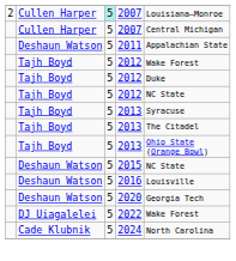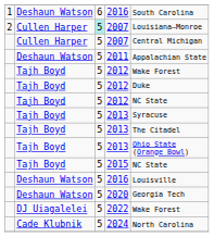 <table class="wikitable">
 <tr>
+</tr>
+<tr>
+<td>1</td>
+<td><a href='#'>Deshaun Watson</a></td>
+<td>6</td>
+<td><a href='#'>2016</a></td>
+<td style="font-size:80%;">South Carolina</td>
 </tr>
 <tr>
 <td>2</td>
 <td><a href='#'>Cullen Harper</a></td>
 <td style="background: paleturquoise;">5</td>
 <td><a href='#'>2007</a></td>
 <td style="font-size:80%;">Louisiana–Monroe</td>
 </tr>
 <tr>
 <td></td>
 <td><a href='#'>Cullen Harper</a></td>
 <td>5</td>
 <td><a href='#'>2007</a></td>
 <td style="font-size:80%;">Central Michigan</td>
 </tr>
 <tr>
 <td></td>
 <td><a href='#'>Deshaun Watson</a></td>
 <td>5</td>
 <td><a href='#'>2011</a></td>
 <td style="font-size:80%;">Appalachian State</td>
 </tr>
 <tr>
 <td></td>
 <td><a href='#'>Tajh Boyd</a></td>
 <td>5</td>
 <td><a href='#'>2012</a></td>
 <td style="font-size:80%;">Wake Forest</td>
 </tr>
 <tr>
 <td></td>
 <td><a href='#'>Tajh Boyd</a></td>
 <td>5</td>
 <td><a href='#'>2012</a></td>
 <td style="font-size:80%;">Duke</td>
 </tr>
 <tr>
 <td></td>
 <td><a href='#'>Tajh Boyd</a></td>
 <td>5</td>
 <td><a href='#'>2012</a></td>
 <td style="font-size:80%;">NC State</td>
 </tr>
 <tr>
 <td></td>
 <td><a href='#'>Tajh Boyd</a></td>
 <td>5</td>
 <td><a href='#'>2013</a></td>
 <td style="font-size:80%;">Syracuse</td>
 </tr>
 <tr>
 <td></td>
 <td><a href='#'>Tajh Boyd</a></td>
 <td>5</td>
 <td><a href='#'>2013</a></td>
 <td style="font-size:80%;">The Citadel</td>
 </tr>
 <tr>
 <td></td>
 <td><a href='#'>Tajh Boyd</a></td>
 <td>5</td>
 <td><a href='#'>2013</a></td>
 <td style="font-size:80%;"><a href='#'>Ohio State</a><br>(<a href='#'>Orange Bowl</a>)</td>
 </tr>
 <tr>
 <td></td>
-<td><a href='#'>Deshaun Watson</a></td>
+<td><a href='#'>Tajh Boyd</a></td>
 <td>5</td>
 <td><a href='#'>2015</a></td>
 <td style="font-size:80%;">NC State</td>
 </tr>
 <tr>
 <td></td>
 <td><a href='#'>Deshaun Watson</a></td>
 <td>5</td>
 <td><a href='#'>2016</a></td>
 <td style="font-size:80%;">Louisville</td>
 </tr>
 <tr>
 <td></td>
 <td><a href='#'>Deshaun Watson</a></td>
 <td>5</td>
 <td><a href='#'>2020</a></td>
 <td style="font-size:80%;">Georgia Tech</td>
 </tr>
 <tr>
 <td></td>
 <td><a href='#'>DJ Uiagalelei</a></td>
 <td>5</td>
 <td><a href='#'>2022</a></td>
 <td style="font-size:80%;">Wake Forest</td>
 </tr>
 <tr>
 <td></td>
 <td><a href='#'>Cade Klubnik</a></td>
 <td>5</td>
 <td><a href='#'>2024</a></td>
 <td style="font-size:80%;">North Carolina</td>
 </tr>
 <tr>
 </tr>
 </table>
